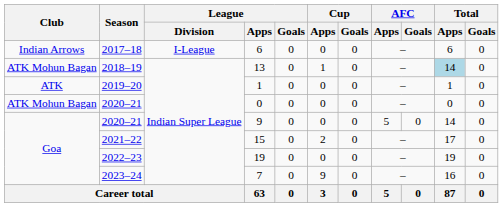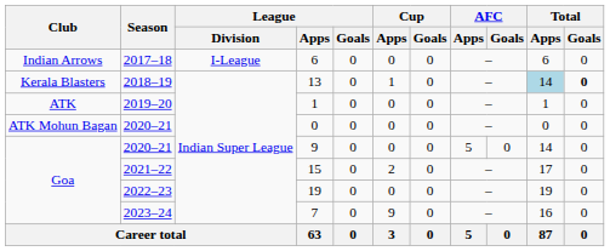 <table class="wikitable" style="text-align: center;">
 <tr>
 <th rowspan="2">Club</th>
 <th rowspan="2">Season</th>
 <th colspan="3">League</th>
 <th colspan="2">Cup</th>
 <th colspan="2"><a href='#'>AFC</a></th>
 <th colspan="2">Total</th>
 </tr>
 <tr>
 <th>Division</th>
 <th>Apps</th>
 <th>Goals</th>
 <th>Apps</th>
 <th>Goals</th>
 <th>Apps</th>
 <th>Goals</th>
 <th>Apps</th>
 <th>Goals</th>
 </tr>
 <tr>
 <td rowspan="1"><a href='#'>Indian Arrows</a></td>
 <td><a href='#'>2017–18</a></td>
 <td rowspan="1"><a href='#'>I-League</a></td>
 <td>6</td>
 <td>0</td>
 <td>0</td>
 <td>0</td>
 <td colspan="2">–</td>
 <td>6</td>
 <td>0</td>
 </tr>
 <tr>
-<td rowspan="1"><a href='#'>ATK Mohun Bagan</a></td>
+<td rowspan="1"><a href='#'>Kerala Blasters</a></td>
 <td><a href='#'>2018–19</a></td>
 <td rowspan="7"><a href='#'>Indian Super League</a></td>
 <td>13</td>
 <td>0</td>
 <td>1</td>
 <td>0</td>
 <td colspan="2">–</td>
 <td style="background: lightblue;">14</td>
-<td>0</td>
+<td><strong>0</strong></td>
 </tr>
 <tr>
 <td rowspan="1"><a href='#'>ATK</a></td>
 <td><a href='#'>2019–20</a></td>
 <td>1</td>
 <td>0</td>
 <td>0</td>
 <td>0</td>
 <td colspan="2">–</td>
 <td>1</td>
 <td>0</td>
 </tr>
 <tr>
 <td rowspan="1"><a href='#'>ATK Mohun Bagan</a></td>
 <td><a href='#'>2020–21</a></td>
 <td>0</td>
 <td>0</td>
 <td>0</td>
 <td>0</td>
 <td colspan="2">–</td>
 <td>0</td>
 <td>0</td>
 </tr>
 <tr>
 <td rowspan="4"><a href='#'>Goa</a></td>
 <td><a href='#'>2020–21</a></td>
 <td>9</td>
 <td>0</td>
 <td>0</td>
 <td>0</td>
 <td>5</td>
 <td>0</td>
 <td>14</td>
 <td>0</td>
 </tr>
 <tr>
 <td><a href='#'>2021–22</a></td>
 <td>15</td>
 <td>0</td>
 <td>2</td>
 <td>0</td>
 <td colspan="2">–</td>
 <td>17</td>
 <td>0</td>
 </tr>
 <tr>
 <td><a href='#'>2022–23</a></td>
 <td>19</td>
 <td>0</td>
 <td>0</td>
 <td>0</td>
 <td colspan="2">–</td>
 <td>19</td>
 <td>0</td>
 </tr>
 <tr>
 <td><a href='#'>2023–24</a></td>
 <td>7</td>
 <td>0</td>
 <td>9</td>
 <td>0</td>
 <td colspan="2">–</td>
 <td>16</td>
 <td>0</td>
 </tr>
 <tr>
 <th colspan="3">Career total</th>
 <th>63</th>
 <th>0</th>
 <th>3</th>
 <th>0</th>
 <th>5</th>
 <th>0</th>
 <th>87</th>
 <th>0</th>
 </tr>
 </table>
